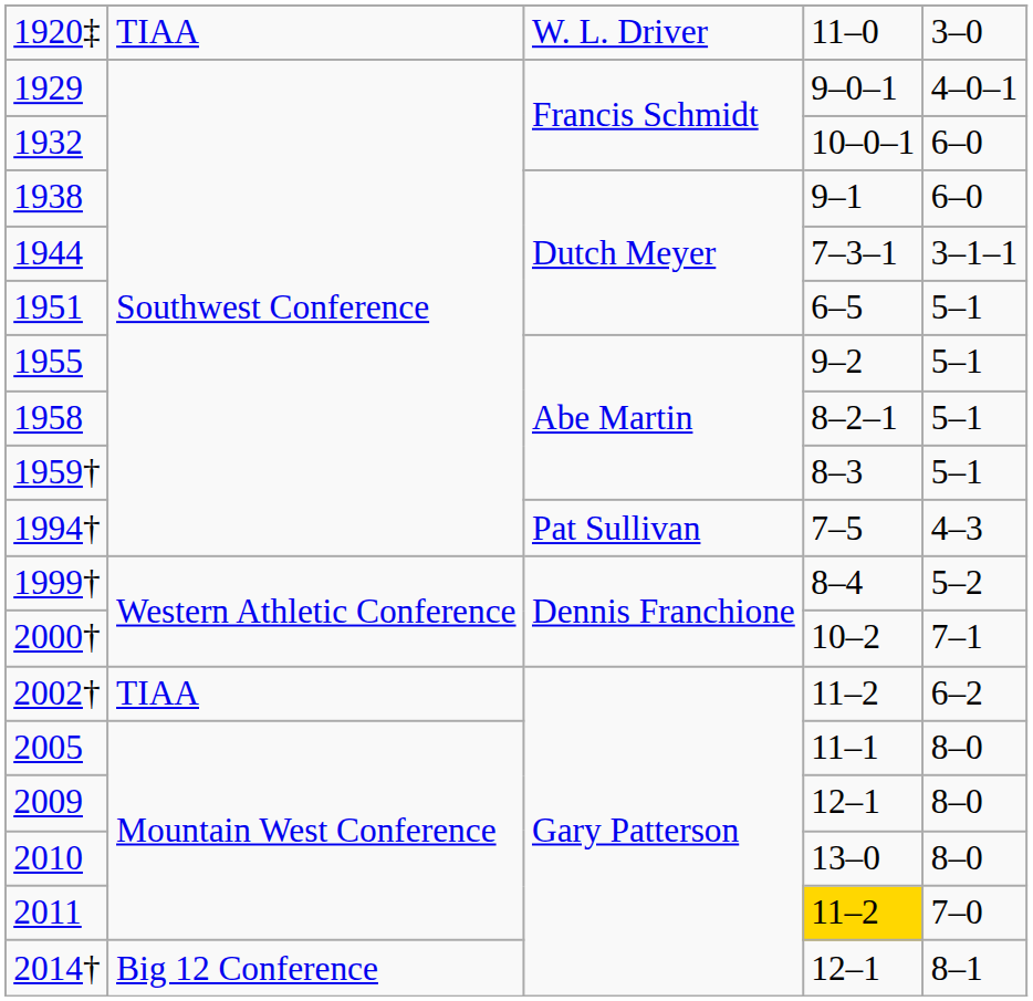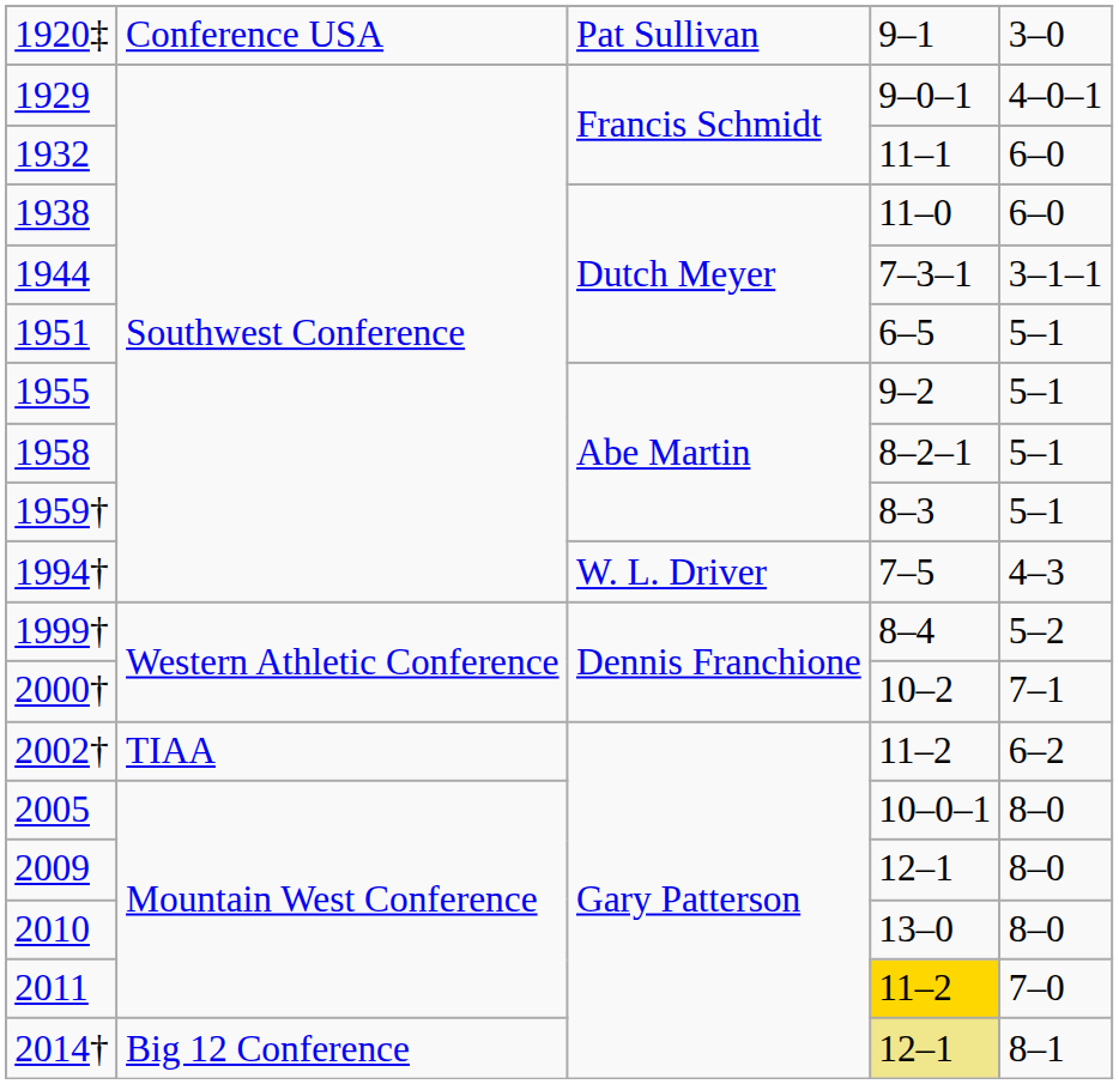 <table class="wikitable">
 <tr>
 </tr>
 <tr>
 <td><a href='#'>1920</a>‡</td>
-<td><a href='#'>TIAA</a></td>
-<td><a href='#'>W. L. Driver</a></td>
-<td>11–0</td>
+<td><a href='#'>Conference USA</a></td>
+<td><a href='#'>Pat Sullivan</a></td>
+<td>9–1</td>
 <td>3–0</td>
 </tr>
 <tr>
 <td><a href='#'>1929</a></td>
 <td rowspan="9"><a href='#'>Southwest Conference</a></td>
 <td rowspan="2"><a href='#'>Francis Schmidt</a></td>
 <td>9–0–1</td>
 <td>4–0–1</td>
 </tr>
 <tr>
 <td><a href='#'>1932</a></td>
-<td>10–0–1</td>
+<td>11–1</td>
 <td>6–0</td>
 </tr>
 <tr>
 <td><a href='#'>1938</a></td>
 <td rowspan="3"><a href='#'>Dutch Meyer</a></td>
-<td>9–1</td>
+<td>11–0</td>
 <td>6–0</td>
 </tr>
 <tr>
 <td><a href='#'>1944</a></td>
 <td>7–3–1</td>
 <td>3–1–1</td>
 </tr>
 <tr>
 <td><a href='#'>1951</a></td>
 <td>6–5</td>
 <td>5–1</td>
 </tr>
 <tr>
 <td><a href='#'>1955</a></td>
 <td rowspan="3"><a href='#'>Abe Martin</a></td>
 <td>9–2</td>
 <td>5–1</td>
 </tr>
 <tr>
 <td><a href='#'>1958</a></td>
 <td>8–2–1</td>
 <td>5–1</td>
 </tr>
 <tr>
 <td><a href='#'>1959</a>†</td>
 <td>8–3</td>
 <td>5–1</td>
 </tr>
 <tr>
 <td><a href='#'>1994</a>†</td>
-<td><a href='#'>Pat Sullivan</a></td>
+<td><a href='#'>W. L. Driver</a></td>
 <td>7–5</td>
 <td>4–3</td>
 </tr>
 <tr>
 <td><a href='#'>1999</a>†</td>
 <td rowspan="2"><a href='#'>Western Athletic Conference</a></td>
 <td rowspan="2"><a href='#'>Dennis Franchione</a></td>
 <td>8–4</td>
 <td>5–2</td>
 </tr>
 <tr>
 <td><a href='#'>2000</a>†</td>
 <td>10–2</td>
 <td>7–1</td>
 </tr>
 <tr>
 <td><a href='#'>2002</a>†</td>
 <td><a href='#'>TIAA</a></td>
 <td rowspan="6"><a href='#'>Gary Patterson</a></td>
 <td>11–2</td>
 <td>6–2</td>
 </tr>
 <tr>
 <td><a href='#'>2005</a></td>
 <td rowspan="4"><a href='#'>Mountain West Conference</a></td>
-<td>11–1</td>
+<td>10–0–1</td>
 <td>8–0</td>
 </tr>
 <tr>
 <td><a href='#'>2009</a></td>
 <td>12–1</td>
 <td>8–0</td>
 </tr>
 <tr>
 <td><a href='#'>2010</a></td>
 <td>13–0</td>
 <td>8–0</td>
 </tr>
 <tr>
 <td><a href='#'>2011</a></td>
 <td style="background: gold;">11–2</td>
 <td>7–0</td>
 </tr>
 <tr>
 <td><a href='#'>2014</a>†</td>
 <td rowspan="5"><a href='#'>Big 12 Conference</a></td>
-<td>12–1</td>
+<td style="background: khaki;">12–1</td>
 <td>8–1</td>
 </tr>
 <tr>
 </tr>
 </table>
